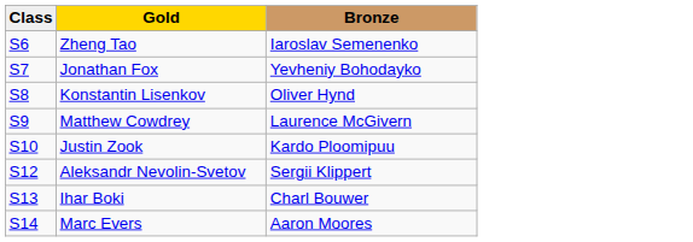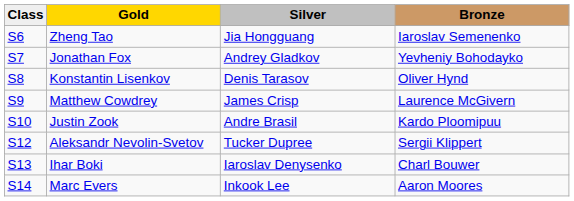 <table class="wikitable" style="text-align:left">
 <tr align="center">
 <td bgcolor=efefef><strong>Class</strong></td>
 <td width=200 bgcolor=gold><strong>Gold</strong></td>
+<td width=200 bgcolor=silver><strong>Silver</strong></td>
 <td width=200 bgcolor=CC9966><strong>Bronze</strong></td>
 </tr>
 <tr>
 <td><a href='#'>S6</a></td>
 <td><a href='#'>Zheng Tao</a><br></td>
+<td><a href='#'>Jia Hongguang</a><br></td>
 <td><a href='#'>Iaroslav Semenenko</a><br></td>
 </tr>
 <tr>
 <td><a href='#'>S7</a></td>
 <td><a href='#'>Jonathan Fox</a><br></td>
+<td><a href='#'>Andrey Gladkov</a><br></td>
 <td><a href='#'>Yevheniy Bohodayko</a><br></td>
 </tr>
 <tr>
 <td><a href='#'>S8</a></td>
 <td><a href='#'>Konstantin Lisenkov</a><br></td>
+<td><a href='#'>Denis Tarasov</a><br></td>
 <td><a href='#'>Oliver Hynd</a><br></td>
 </tr>
 <tr>
 <td><a href='#'>S9</a></td>
 <td><a href='#'>Matthew Cowdrey</a><br></td>
+<td><a href='#'>James Crisp</a><br></td>
 <td><a href='#'>Laurence McGivern</a><br></td>
 </tr>
 <tr>
 <td><a href='#'>S10</a></td>
 <td><a href='#'>Justin Zook</a><br></td>
+<td><a href='#'>Andre Brasil</a><br></td>
 <td><a href='#'>Kardo Ploomipuu</a><br></td>
 </tr>
 <tr>
 <td><a href='#'>S12</a></td>
 <td><a href='#'>Aleksandr Nevolin-Svetov</a><br></td>
+<td><a href='#'>Tucker Dupree</a><br></td>
 <td><a href='#'>Sergii Klippert</a><br></td>
 </tr>
 <tr>
 <td><a href='#'>S13</a></td>
 <td><a href='#'>Ihar Boki</a><br></td>
+<td><a href='#'>Iaroslav Denysenko</a><br></td>
 <td><a href='#'>Charl Bouwer</a><br></td>
 </tr>
 <tr>
 <td><a href='#'>S14</a></td>
 <td><a href='#'>Marc Evers</a><br></td>
+<td><a href='#'>Inkook Lee</a><br></td>
 <td><a href='#'>Aaron Moores</a><br></td>
 </tr>
 </table>
